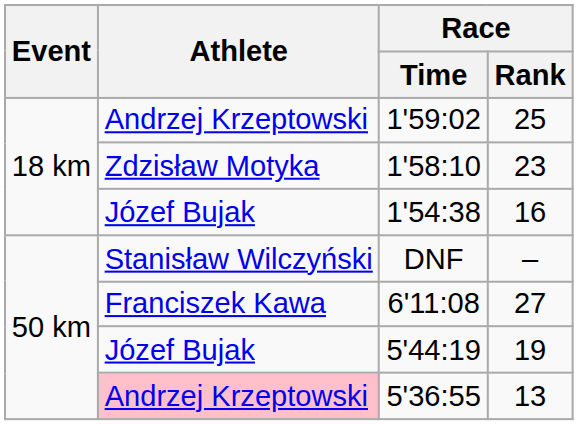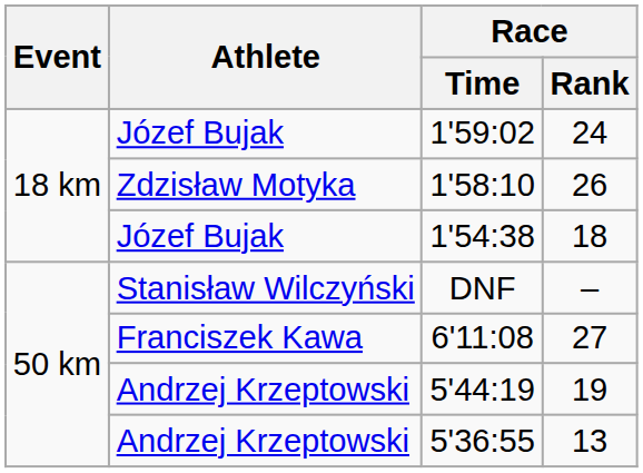 <table class="wikitable" border="1" style="font-size:90%">
 <tr>
 <th rowspan=2>Event</th>
 <th rowspan=2>Athlete</th>
 <th colspan=2>Race</th>
 </tr>
 <tr>
 <th>Time</th>
 <th>Rank</th>
 </tr>
 <tr>
 <td rowspan=3>18 km</td>
-<td><a href='#'>Andrzej Krzeptowski</a></td>
+<td><a href='#'>Józef Bujak</a></td>
 <td align=center>1'59:02</td>
-<td align=center>25</td>
+<td align=center>24</td>
 </tr>
 <tr>
 <td><a href='#'>Zdzisław Motyka</a></td>
 <td align=center>1'58:10</td>
-<td align=center>23</td>
+<td align=center>26</td>
 </tr>
 <tr>
 <td><a href='#'>Józef Bujak</a></td>
 <td align=center>1'54:38</td>
-<td align=center>16</td>
+<td align=center>18</td>
 </tr>
 <tr>
 <td rowspan=4>50 km</td>
 <td><a href='#'>Stanisław Wilczyński</a></td>
 <td align=center>DNF</td>
 <td align=center>–</td>
 </tr>
 <tr>
 <td><a href='#'>Franciszek Kawa</a></td>
 <td align=center>6'11:08</td>
 <td align=center>27</td>
 </tr>
 <tr>
-<td><a href='#'>Józef Bujak</a></td>
+<td><a href='#'>Andrzej Krzeptowski</a></td>
 <td align=center>5'44:19</td>
 <td align=center>19</td>
 </tr>
 <tr>
-<td style="background: pink;"><a href='#'>Andrzej Krzeptowski</a></td>
+<td><a href='#'>Andrzej Krzeptowski</a></td>
 <td align=center>5'36:55</td>
 <td align=center>13</td>
 </tr>
 </table>
